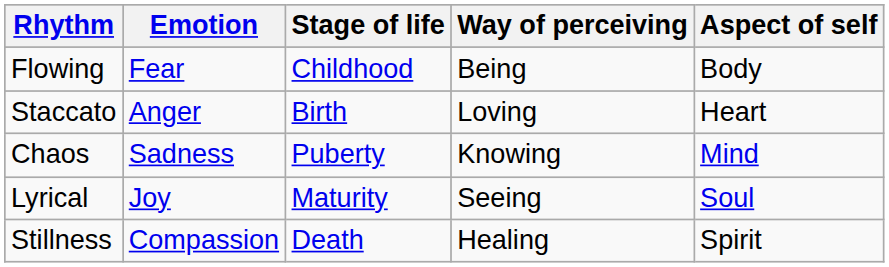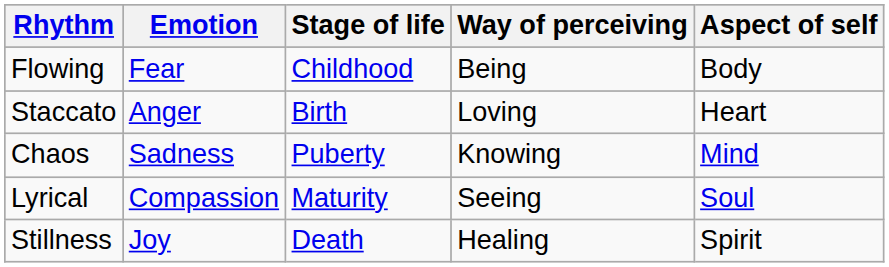 <table class="wikitable">
 <tr>
 <th><a href='#'>Rhythm</a></th>
 <th><a href='#'>Emotion</a></th>
 <th>Stage of life</th>
 <th>Way of perceiving</th>
 <th>Aspect of self</th>
 </tr>
 <tr>
 <td>Flowing</td>
 <td><a href='#'>Fear</a></td>
 <td><a href='#'>Childhood</a></td>
 <td>Being</td>
 <td>Body</td>
 </tr>
 <tr>
 <td>Staccato</td>
 <td><a href='#'>Anger</a></td>
 <td><a href='#'>Birth</a></td>
 <td>Loving</td>
 <td>Heart</td>
 </tr>
 <tr>
 <td>Chaos</td>
 <td><a href='#'>Sadness</a></td>
 <td><a href='#'>Puberty</a></td>
 <td>Knowing</td>
 <td><a href='#'>Mind</a></td>
 </tr>
 <tr>
 <td>Lyrical</td>
-<td><a href='#'>Joy</a></td>
+<td><a href='#'>Compassion</a></td>
 <td><a href='#'>Maturity</a></td>
 <td>Seeing</td>
 <td><a href='#'>Soul</a></td>
 </tr>
 <tr>
 <td>Stillness</td>
-<td><a href='#'>Compassion</a></td>
+<td><a href='#'>Joy</a></td>
 <td><a href='#'>Death</a></td>
 <td>Healing</td>
 <td>Spirit</td>
 </tr>
 </table>
